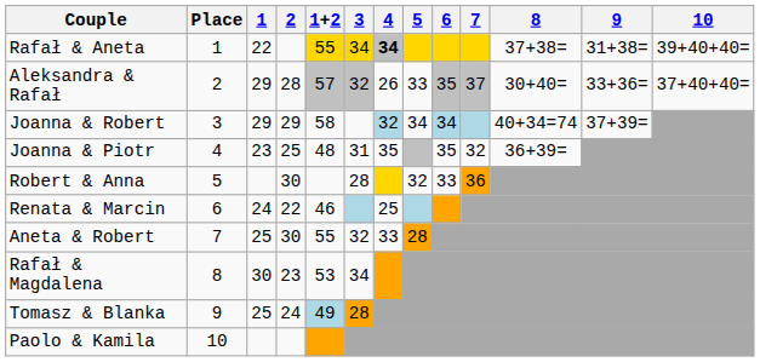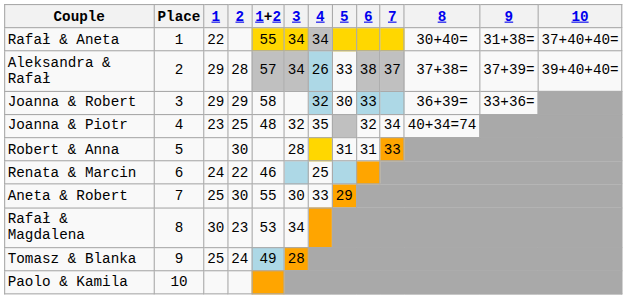 <table class="wikitable sortable" style="margin:auto;text-align:center;">
 <tr>
 <th style="width:130px;">Couple</th>
 <th>Place</th>
 <th><a href='#'>1</a></th>
 <th><a href='#'>2</a></th>
 <th><a href='#'>1</a>+<a href='#'>2</a></th>
 <th><a href='#'>3</a></th>
 <th><a href='#'>4</a></th>
 <th><a href='#'>5</a></th>
 <th><a href='#'>6</a></th>
 <th><a href='#'>7</a></th>
 <th><a href='#'>8</a></th>
 <th><a href='#'>9</a></th>
 <th><a href='#'>10</a></th>
 </tr>
 <tr>
 <td style="text-align:left;">Rafał & Aneta</td>
 <td>1</td>
 <td>22</td>
 <td></td>
 <td style="background:gold;">55</td>
 <td style="background:gold;">34</td>
-<td style="background:silver;"><strong>34</strong></td>
+<td style="background:silver;">34</td>
 <td style="background:gold;"></td>
 <td style="background:gold;"></td>
 <td style="background:gold;"></td>
-<td>37+38=</td>
+<td>30+40=</td>
 <td>31+38=</td>
-<td>39+40+40=</td>
+<td>37+40+40=</td>
 </tr>
 <tr>
 <td style="text-align:left;">Aleksandra & Rafał</td>
 <td>2</td>
 <td>29</td>
 <td>28</td>
 <td style="background:silver;">57</td>
-<td style="background:silver;">32</td>
-<td>26</td>
+<td style="background:silver;">34</td>
+<td style="background: lightblue;">26</td>
 <td>33</td>
-<td style="background:silver;">35</td>
+<td style="background:silver;">38</td>
 <td style="background:silver;">37</td>
-<td>30+40=</td>
-<td>33+36=</td>
-<td>37+40+40=</td>
+<td>37+38=</td>
+<td>37+39=</td>
+<td>39+40+40=</td>
 </tr>
 <tr>
 <td style="text-align:left;">Joanna & Robert</td>
 <td>3</td>
 <td>29</td>
 <td>29</td>
 <td>58</td>
 <td></td>
 <td style="background:lightblue;">32</td>
-<td>34</td>
-<td style="background:lightblue;">34</td>
+<td>30</td>
+<td style="background:lightblue;">33</td>
 <td style="background:lightblue;"></td>
-<td>40+34=74</td>
-<td>37+39=</td>
+<td>36+39=</td>
+<td>33+36=</td>
 <td style="background:darkgrey;"></td>
 </tr>
 <tr>
 <td style="text-align:left;">Joanna & Piotr</td>
 <td>4</td>
 <td>23</td>
 <td>25</td>
 <td>48</td>
-<td>31</td>
+<td>32</td>
 <td>35</td>
 <td style="background:silver;"></td>
-<td>35</td>
 <td>32</td>
-<td>36+39=</td>
+<td>34</td>
+<td>40+34=74</td>
 <td style="background:darkgrey;" colspan="2"></td>
 </tr>
 <tr>
 <td style="text-align:left;">Robert & Anna</td>
 <td>5</td>
 <td></td>
 <td>30</td>
 <td></td>
 <td>28</td>
 <td style="background:gold;"></td>
-<td>32</td>
-<td>33</td>
-<td style="background:orange;">36</td>
+<td>31</td>
+<td>31</td>
+<td style="background:orange;">33</td>
 <td style="background:darkgrey;" colspan="3"></td>
 </tr>
 <tr>
 <td style="text-align:left;">Renata & Marcin</td>
 <td>6</td>
 <td>24</td>
 <td>22</td>
 <td>46</td>
 <td style="background:lightblue;"></td>
 <td>25</td>
 <td style="background:lightblue;"></td>
 <td style="background:orange;"></td>
 <td style="background:darkgrey;" colspan="4"></td>
 </tr>
 <tr>
 <td style="text-align:left;">Aneta & Robert</td>
 <td>7</td>
 <td>25</td>
 <td>30</td>
 <td>55</td>
-<td>32</td>
+<td>30</td>
 <td>33</td>
-<td style="background:orange;">28</td>
+<td style="background:orange;">29</td>
 <td style="background:darkgrey;" colspan="5"></td>
 </tr>
 <tr>
 <td style="text-align:left;">Rafał & Magdalena</td>
 <td>8</td>
 <td>30</td>
 <td>23</td>
 <td>53</td>
 <td>34</td>
 <td style="background:orange;"></td>
 <td style="background:darkgrey;" colspan="6"></td>
 </tr>
 <tr>
 <td style="text-align:left;">Tomasz & Blanka</td>
 <td>9</td>
 <td>25</td>
 <td>24</td>
 <td style="background:lightblue;">49</td>
 <td style="background:orange;">28</td>
 <td style="background:darkgrey;" colspan="7"></td>
 </tr>
 <tr>
 <td style="text-align:left;">Paolo & Kamila</td>
 <td>10</td>
 <td></td>
 <td></td>
 <td style="background:orange;"></td>
 <td style="background:darkgrey;" colspan="8"></td>
 </tr>
 </table>
